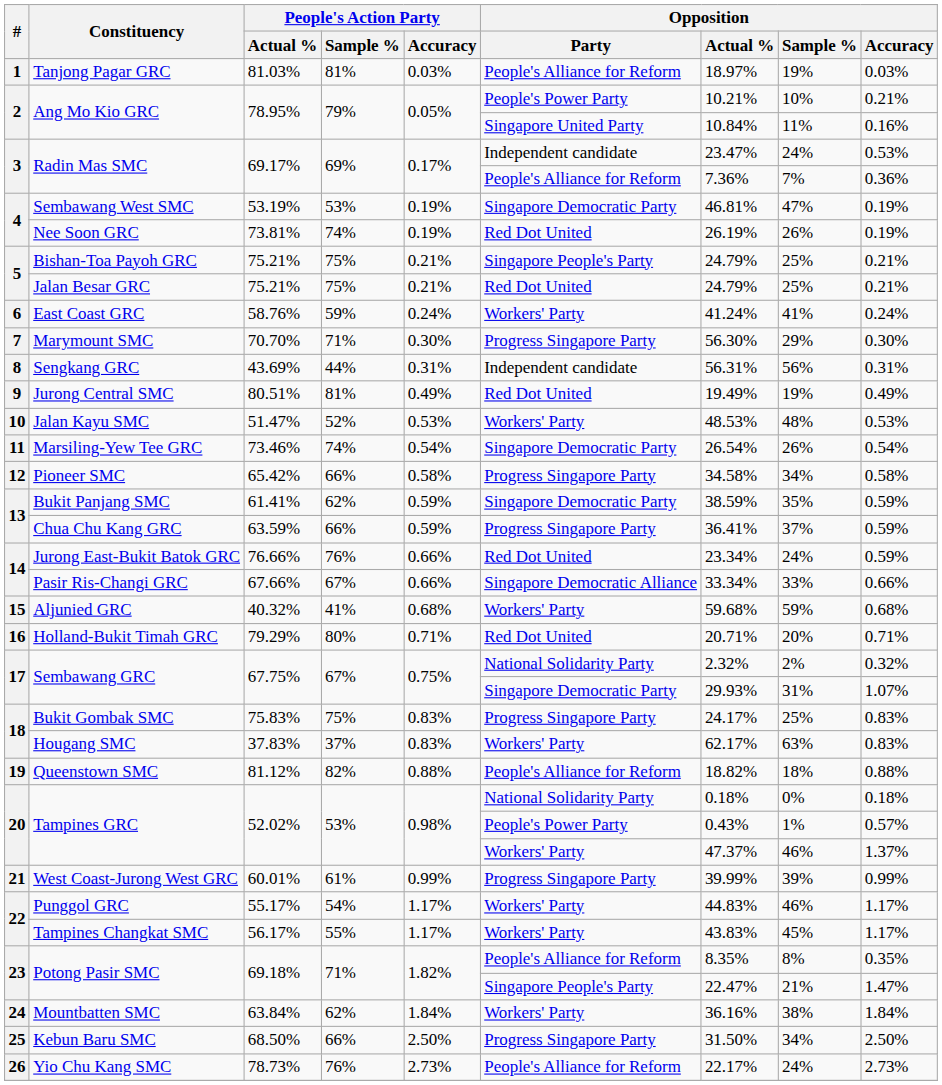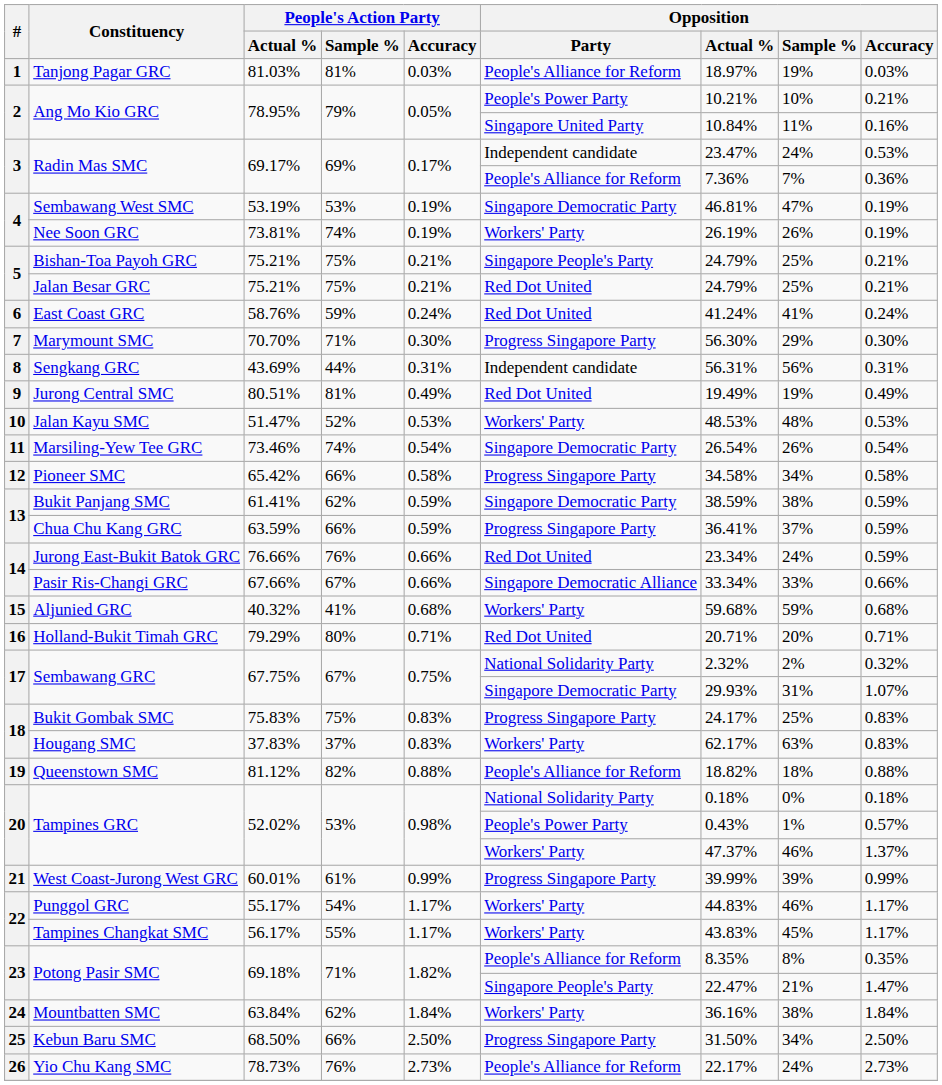 <table class="wikitable sortable">
 <tr>
 <th rowspan=2>#</th>
 <th rowspan=2>Constituency</th>
 <th colspan=3><a href='#'>People's Action Party</a></th>
 <th colspan=4>Opposition</th>
 </tr>
 <tr>
 <th data-sort-type="number">Actual %</th>
 <th data-sort-type="number">Sample %</th>
 <th>Accuracy</th>
 <th>Party</th>
 <th data-sort-type="number">Actual %</th>
 <th data-sort-type="number">Sample %</th>
 <th>Accuracy</th>
 </tr>
 <tr>
 <th>1</th>
 <td><a href='#'>Tanjong Pagar GRC</a></td>
 <td>81.03%</td>
 <td>81%</td>
 <td> 0.03%</td>
 <td><a href='#'>People's Alliance for Reform</a></td>
 <td>18.97%</td>
 <td>19%</td>
 <td> 0.03%</td>
 </tr>
 <tr>
 <th rowspan=2>2</th>
 <td rowspan=2><a href='#'>Ang Mo Kio GRC</a></td>
 <td rowspan=2>78.95%</td>
 <td rowspan=2>79%</td>
 <td rowspan=2> 0.05%</td>
 <td><a href='#'>People's Power Party</a></td>
 <td>10.21%</td>
 <td>10%</td>
 <td> 0.21%</td>
 </tr>
 <tr>
 <td><a href='#'>Singapore United Party</a></td>
 <td>10.84%</td>
 <td>11%</td>
 <td> 0.16%</td>
 </tr>
 <tr>
 <th rowspan=2>3</th>
 <td rowspan=2><a href='#'>Radin Mas SMC</a></td>
 <td rowspan=2>69.17%</td>
 <td rowspan=2>69%</td>
 <td rowspan=2> 0.17%</td>
 <td>Independent candidate</td>
 <td>23.47%</td>
 <td>24%</td>
 <td> 0.53%</td>
 </tr>
 <tr>
 <td><a href='#'>People's Alliance for Reform</a></td>
 <td>7.36%</td>
 <td>7%</td>
 <td> 0.36%</td>
 </tr>
 <tr>
 <th rowspan=2>4</th>
 <td><a href='#'>Sembawang West SMC</a></td>
 <td>53.19%</td>
 <td>53%</td>
 <td> 0.19%</td>
 <td><a href='#'>Singapore Democratic Party</a></td>
 <td>46.81%</td>
 <td>47%</td>
 <td> 0.19%</td>
 </tr>
 <tr>
 <td><a href='#'>Nee Soon GRC</a></td>
 <td>73.81%</td>
 <td>74%</td>
 <td> 0.19%</td>
-<td><a href='#'>Red Dot United</a></td>
+<td><a href='#'>Workers' Party</a></td>
 <td>26.19%</td>
 <td>26%</td>
 <td> 0.19%</td>
 </tr>
 <tr>
 <th rowspan=2>5</th>
 <td><a href='#'>Bishan-Toa Payoh GRC</a></td>
 <td>75.21%</td>
 <td>75%</td>
 <td> 0.21%</td>
 <td><a href='#'>Singapore People's Party</a></td>
 <td>24.79%</td>
 <td>25%</td>
 <td> 0.21%</td>
 </tr>
 <tr>
 <td><a href='#'>Jalan Besar GRC</a></td>
 <td>75.21%</td>
 <td>75%</td>
 <td> 0.21%</td>
 <td><a href='#'>Red Dot United</a></td>
 <td>24.79%</td>
 <td>25%</td>
 <td> 0.21%</td>
 </tr>
 <tr>
 <th>6</th>
 <td><a href='#'>East Coast GRC</a></td>
 <td>58.76%</td>
 <td>59%</td>
 <td> 0.24%</td>
-<td><a href='#'>Workers' Party</a></td>
+<td><a href='#'>Red Dot United</a></td>
 <td>41.24%</td>
 <td>41%</td>
 <td> 0.24%</td>
 </tr>
 <tr>
 <th>7</th>
 <td><a href='#'>Marymount SMC</a></td>
 <td>70.70%</td>
 <td>71%</td>
 <td> 0.30%</td>
 <td><a href='#'>Progress Singapore Party</a></td>
 <td>56.30%</td>
 <td>29%</td>
 <td> 0.30%</td>
 </tr>
 <tr>
 <th>8</th>
 <td><a href='#'>Sengkang GRC</a></td>
 <td>43.69%</td>
 <td>44%</td>
 <td> 0.31%</td>
 <td>Independent candidate</td>
 <td>56.31%</td>
 <td>56%</td>
 <td> 0.31%</td>
 </tr>
 <tr>
 <th>9</th>
 <td><a href='#'>Jurong Central SMC</a></td>
 <td>80.51%</td>
 <td>81%</td>
 <td> 0.49%</td>
 <td><a href='#'>Red Dot United</a></td>
 <td>19.49%</td>
 <td>19%</td>
 <td> 0.49%</td>
 </tr>
 <tr>
 <th>10</th>
 <td><a href='#'>Jalan Kayu SMC</a></td>
 <td>51.47%</td>
 <td>52%</td>
 <td> 0.53%</td>
 <td><a href='#'>Workers' Party</a></td>
 <td>48.53%</td>
 <td>48%</td>
 <td> 0.53%</td>
 </tr>
 <tr>
 <th>11</th>
 <td><a href='#'>Marsiling-Yew Tee GRC</a></td>
 <td>73.46%</td>
 <td>74%</td>
 <td> 0.54%</td>
 <td><a href='#'>Singapore Democratic Party</a></td>
 <td>26.54%</td>
 <td>26%</td>
 <td> 0.54%</td>
 </tr>
 <tr>
 <th>12</th>
 <td><a href='#'>Pioneer SMC</a></td>
 <td>65.42%</td>
 <td>66%</td>
 <td> 0.58%</td>
 <td><a href='#'>Progress Singapore Party</a></td>
 <td>34.58%</td>
 <td>34%</td>
 <td> 0.58%</td>
 </tr>
 <tr>
 <th rowspan=2>13</th>
 <td><a href='#'>Bukit Panjang SMC</a></td>
 <td>61.41%</td>
 <td>62%</td>
 <td> 0.59%</td>
 <td><a href='#'>Singapore Democratic Party</a></td>
 <td>38.59%</td>
-<td>35%</td>
+<td>38%</td>
 <td> 0.59%</td>
 </tr>
 <tr>
 <td><a href='#'>Chua Chu Kang GRC</a></td>
 <td>63.59%</td>
 <td>66%</td>
 <td> 0.59%</td>
 <td><a href='#'>Progress Singapore Party</a></td>
 <td>36.41%</td>
 <td>37%</td>
 <td> 0.59%</td>
 </tr>
 <tr>
 <th rowspan=2>14</th>
 <td><a href='#'>Jurong East-Bukit Batok GRC</a></td>
 <td>76.66%</td>
 <td>76%</td>
 <td> 0.66%</td>
 <td><a href='#'>Red Dot United</a></td>
 <td>23.34%</td>
 <td>24%</td>
 <td> 0.59%</td>
 </tr>
 <tr>
 <td><a href='#'>Pasir Ris-Changi GRC</a></td>
 <td>67.66%</td>
 <td>67%</td>
 <td> 0.66%</td>
 <td><a href='#'>Singapore Democratic Alliance</a></td>
 <td>33.34%</td>
 <td>33%</td>
 <td> 0.66%</td>
 </tr>
 <tr>
 <th>15</th>
 <td><a href='#'>Aljunied GRC</a></td>
 <td>40.32%</td>
 <td>41%</td>
 <td> 0.68%</td>
 <td><a href='#'>Workers' Party</a></td>
 <td>59.68%</td>
 <td>59%</td>
 <td> 0.68%</td>
 </tr>
 <tr>
 <th>16</th>
 <td><a href='#'>Holland-Bukit Timah GRC</a></td>
 <td>79.29%</td>
 <td>80%</td>
 <td> 0.71%</td>
 <td><a href='#'>Red Dot United</a></td>
 <td>20.71%</td>
 <td>20%</td>
 <td> 0.71%</td>
 </tr>
 <tr>
 <th rowspan=2>17</th>
 <td rowspan=2><a href='#'>Sembawang GRC</a></td>
 <td rowspan=2>67.75%</td>
 <td rowspan=2>67%</td>
 <td rowspan=2> 0.75%</td>
 <td><a href='#'>National Solidarity Party</a></td>
 <td>2.32%</td>
 <td>2%</td>
 <td> 0.32%</td>
 </tr>
 <tr>
 <td><a href='#'>Singapore Democratic Party</a></td>
 <td>29.93%</td>
 <td>31%</td>
 <td> 1.07%</td>
 </tr>
 <tr>
 <th rowspan=2>18</th>
 <td><a href='#'>Bukit Gombak SMC</a></td>
 <td>75.83%</td>
 <td>75%</td>
 <td> 0.83%</td>
 <td><a href='#'>Progress Singapore Party</a></td>
 <td>24.17%</td>
 <td>25%</td>
 <td> 0.83%</td>
 </tr>
 <tr>
 <td><a href='#'>Hougang SMC</a></td>
 <td>37.83%</td>
 <td>37%</td>
 <td> 0.83%</td>
 <td><a href='#'>Workers' Party</a></td>
 <td>62.17%</td>
 <td>63%</td>
 <td> 0.83%</td>
 </tr>
 <tr>
 <th>19</th>
 <td><a href='#'>Queenstown SMC</a></td>
 <td>81.12%</td>
 <td>82%</td>
 <td> 0.88%</td>
 <td><a href='#'>People's Alliance for Reform</a></td>
 <td>18.82%</td>
 <td>18%</td>
 <td> 0.88%</td>
 </tr>
 <tr>
 <th rowspan=3>20</th>
 <td rowspan=3><a href='#'>Tampines GRC</a></td>
 <td rowspan=3>52.02%</td>
 <td rowspan=3>53%</td>
 <td rowspan=3> 0.98%</td>
 <td><a href='#'>National Solidarity Party</a></td>
 <td>0.18%</td>
 <td>0%</td>
 <td> 0.18%</td>
 </tr>
 <tr>
 <td><a href='#'>People's Power Party</a></td>
 <td>0.43%</td>
 <td>1%</td>
 <td> 0.57%</td>
 </tr>
 <tr>
 <td><a href='#'>Workers' Party</a></td>
 <td>47.37%</td>
 <td>46%</td>
 <td> 1.37%</td>
 </tr>
 <tr>
 <th>21</th>
 <td><a href='#'>West Coast-Jurong West GRC</a></td>
 <td>60.01%</td>
 <td>61%</td>
 <td> 0.99%</td>
 <td><a href='#'>Progress Singapore Party</a></td>
 <td>39.99%</td>
 <td>39%</td>
 <td> 0.99%</td>
 </tr>
 <tr>
 <th rowspan=2>22</th>
 <td><a href='#'>Punggol GRC</a></td>
 <td>55.17%</td>
 <td>54%</td>
 <td> 1.17%</td>
 <td><a href='#'>Workers' Party</a></td>
 <td>44.83%</td>
 <td>46%</td>
 <td> 1.17%</td>
 </tr>
 <tr>
 <td><a href='#'>Tampines Changkat SMC</a></td>
 <td>56.17%</td>
 <td>55%</td>
 <td> 1.17%</td>
 <td><a href='#'>Workers' Party</a></td>
 <td>43.83%</td>
 <td>45%</td>
 <td> 1.17%</td>
 </tr>
 <tr>
 <th rowspan=2>23</th>
 <td rowspan=2><a href='#'>Potong Pasir SMC</a></td>
 <td rowspan=2>69.18%</td>
 <td rowspan=2>71%</td>
 <td rowspan=2> 1.82%</td>
 <td><a href='#'>People's Alliance for Reform</a></td>
 <td>8.35%</td>
 <td>8%</td>
 <td> 0.35%</td>
 </tr>
 <tr>
 <td><a href='#'>Singapore People's Party</a></td>
 <td>22.47%</td>
 <td>21%</td>
 <td> 1.47%</td>
 </tr>
 <tr>
 <th>24</th>
 <td><a href='#'>Mountbatten SMC</a></td>
 <td>63.84%</td>
 <td>62%</td>
 <td> 1.84%</td>
 <td><a href='#'>Workers' Party</a></td>
 <td>36.16%</td>
 <td>38%</td>
 <td> 1.84%</td>
 </tr>
 <tr>
 <th>25</th>
 <td><a href='#'>Kebun Baru SMC</a></td>
 <td>68.50%</td>
 <td>66%</td>
 <td> 2.50%</td>
 <td><a href='#'>Progress Singapore Party</a></td>
 <td>31.50%</td>
 <td>34%</td>
 <td> 2.50%</td>
 </tr>
 <tr>
 <th>26</th>
 <td><a href='#'>Yio Chu Kang SMC</a></td>
 <td>78.73%</td>
 <td>76%</td>
 <td> 2.73%</td>
 <td><a href='#'>People's Alliance for Reform</a></td>
 <td>22.17%</td>
 <td>24%</td>
 <td> 2.73%</td>
 </tr>
 <tr>
 </tr>
 </table>
